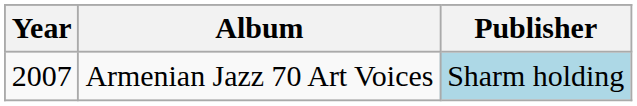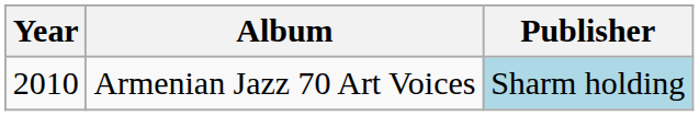 <table class="wikitable">
 <tr>
 <th>Year</th>
 <th>Album</th>
 <th>Publisher</th>
 </tr>
 <tr>
-<td>2007</td>
+<td>2010</td>
 <td>Armenian Jazz 70 Art Voices</td>
 <td style="background: lightblue;">Sharm holding</td>
 </tr>
 </table>
